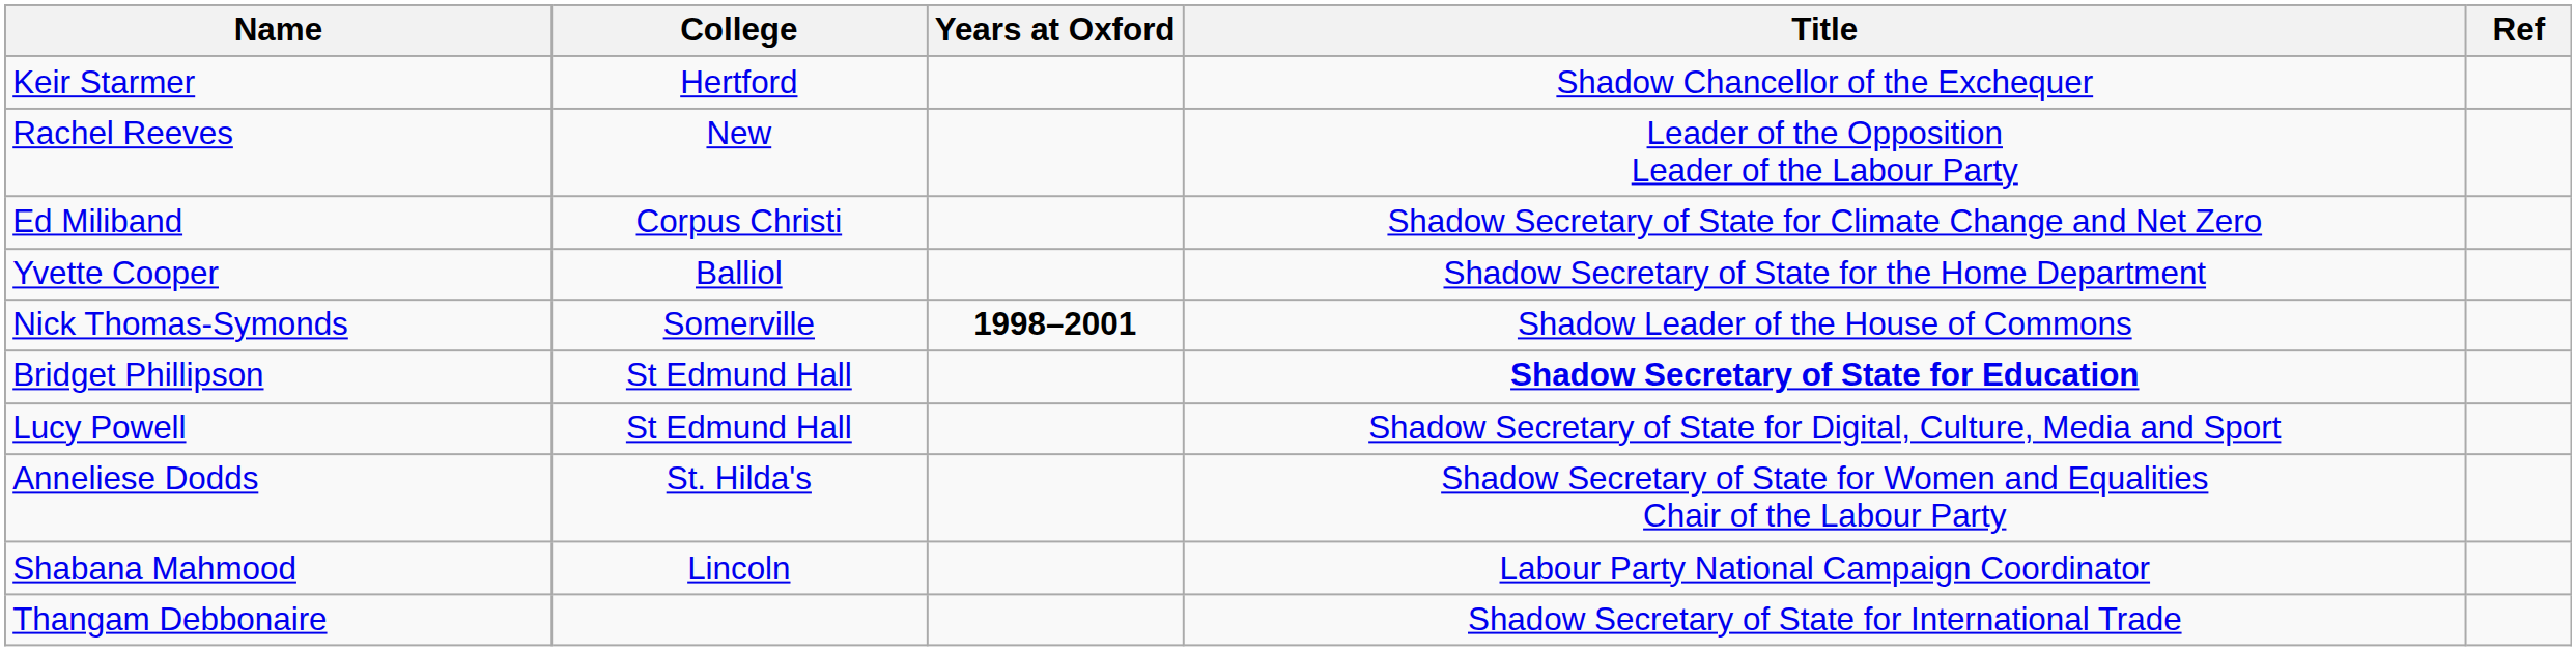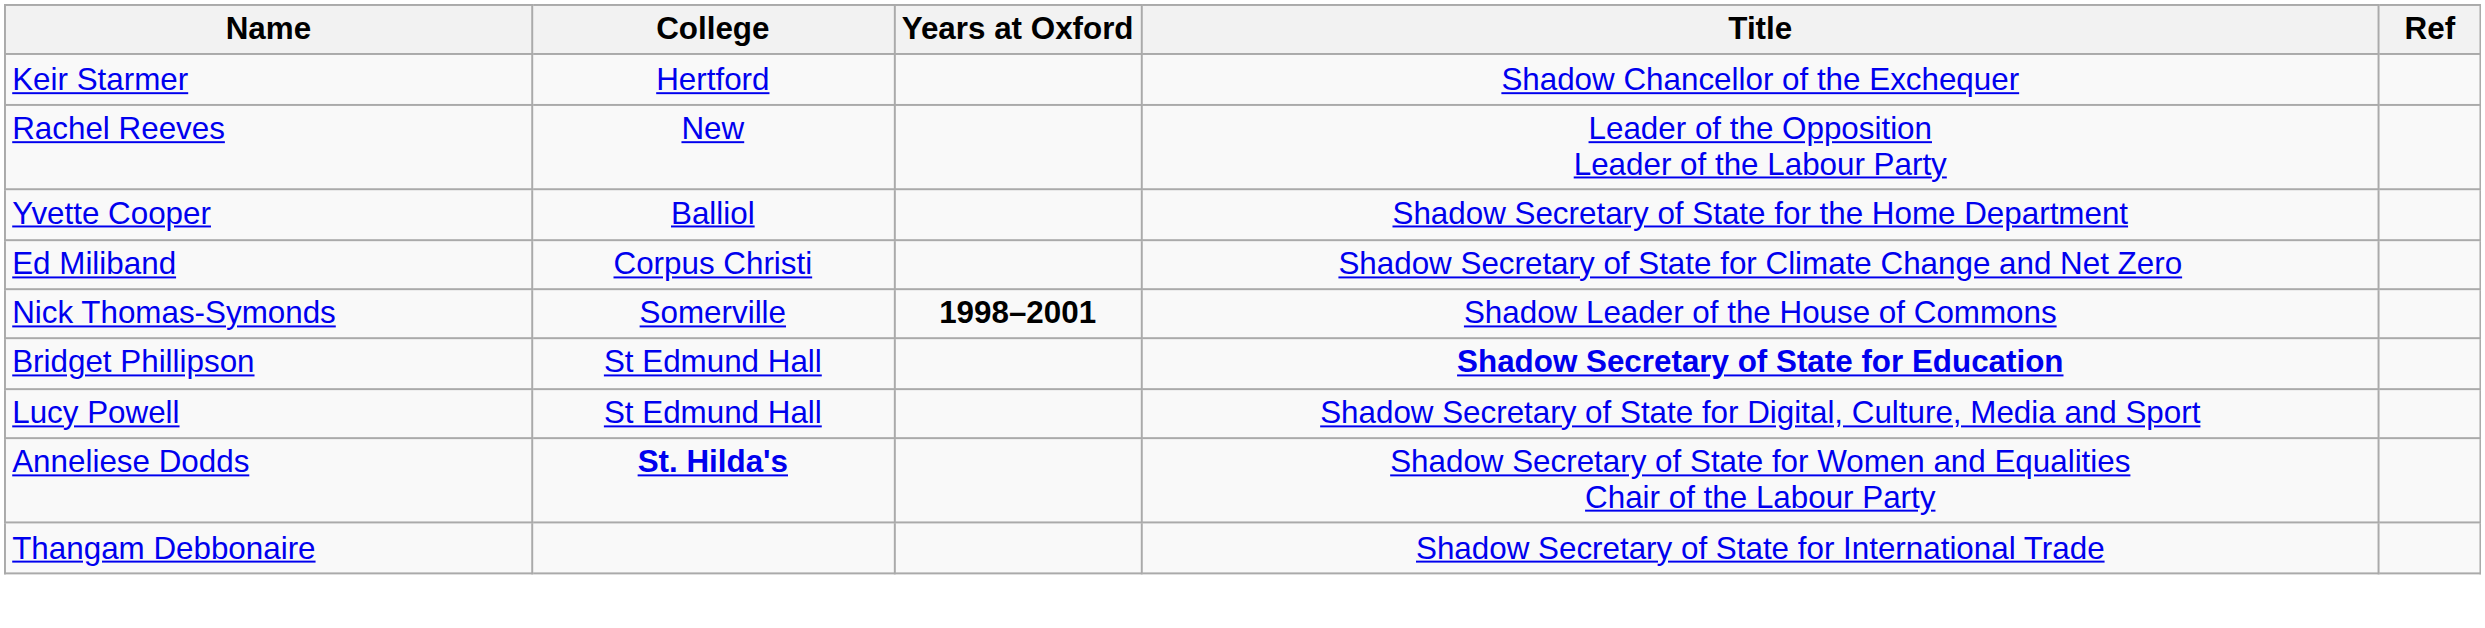 <table class="wikitable sortable" style="width:100%">
 <tr>
 <th width="*">Name</th>
 <th width="*">College</th>
 <th width="10%">Years at Oxford</th>
 <th width="50%">Title</th>
 <th width="*">Ref</th>
 </tr>
 <tr valign="top">
 <td><a href='#'>Keir Starmer</a></td>
 <td align="center"><a href='#'>Hertford</a></td>
 <td align="center"></td>
 <td align="center"><a href='#'>Shadow Chancellor of the Exchequer</a></td>
 <td align="center"></td>
 </tr>
 <tr valign="top">
 <td><a href='#'>Rachel Reeves</a></td>
 <td align="center"><a href='#'>New</a></td>
 <td align="center"></td>
 <td align="center"><a href='#'>Leader of the Opposition</a><br><a href='#'>Leader of the Labour Party</a></td>
 <td align="center"></td>
 </tr>
 <tr valign="top">
+<td><a href='#'>Yvette Cooper</a></td>
+<td align="center"><a href='#'>Balliol</a></td>
+<td align="center"></td>
+<td align="center"><a href='#'>Shadow Secretary of State for the Home Department</a></td>
+<td align="center"></td>
+</tr>
+<tr valign="top">
 <td><a href='#'>Ed Miliband</a></td>
 <td align="center"><a href='#'>Corpus Christi</a></td>
 <td align="center"></td>
 <td align="center"><a href='#'>Shadow Secretary of State for Climate Change and Net Zero</a></td>
-<td align="center"></td>
-</tr>
-<tr valign="top">
-<td><a href='#'>Yvette Cooper</a></td>
-<td align="center"><a href='#'>Balliol</a></td>
-<td align="center"></td>
-<td align="center"><a href='#'>Shadow Secretary of State for the Home Department</a></td>
 <td align="center"></td>
 </tr>
 <tr valign="top">
 <td><a href='#'>Nick Thomas-Symonds</a></td>
 <td align="center"><a href='#'>Somerville</a></td>
 <td align="center"><strong>1998–2001</strong></td>
 <td align="center"><a href='#'>Shadow Leader of the House of Commons</a></td>
 <td align="center"></td>
 </tr>
 <tr valign="top">
 <td><a href='#'>Bridget Phillipson</a></td>
 <td align="center"><a href='#'>St Edmund Hall</a></td>
 <td align="center"></td>
 <td align="center"><strong><a href='#'>Shadow Secretary of State for Education</a></strong></td>
 <td align="center"></td>
 </tr>
 <tr valign="top">
 <td><a href='#'>Lucy Powell</a></td>
 <td align="center"><a href='#'>St Edmund Hall</a></td>
 <td align="center"></td>
 <td align="center"><a href='#'>Shadow Secretary of State for Digital, Culture, Media and Sport</a></td>
 <td align="center"></td>
 </tr>
 <tr valign="top">
 <td><a href='#'>Anneliese Dodds</a></td>
-<td align="center"><a href='#'>St. Hilda's</a></td>
+<td align="center"><strong><a href='#'>St. Hilda's</a></strong></td>
 <td align="center"></td>
 <td align="center"><a href='#'>Shadow Secretary of State for Women and Equalities</a><br><a href='#'>Chair of the Labour Party</a></td>
-<td align="center"></td>
-</tr>
-<tr valign="top">
-<td><a href='#'>Shabana Mahmood</a></td>
-<td align="center"><a href='#'>Lincoln</a></td>
-<td align="center"></td>
-<td align="center"><a href='#'>Labour Party National Campaign Coordinator</a></td>
 <td align="center"></td>
 </tr>
 <tr valign="top">
 <td><a href='#'>Thangam Debbonaire</a></td>
 <td align="center"></td>
 <td align="center"></td>
 <td align="center"><a href='#'>Shadow Secretary of State for International Trade</a></td>
 <td align="center"></td>
 </tr>
 </table>
